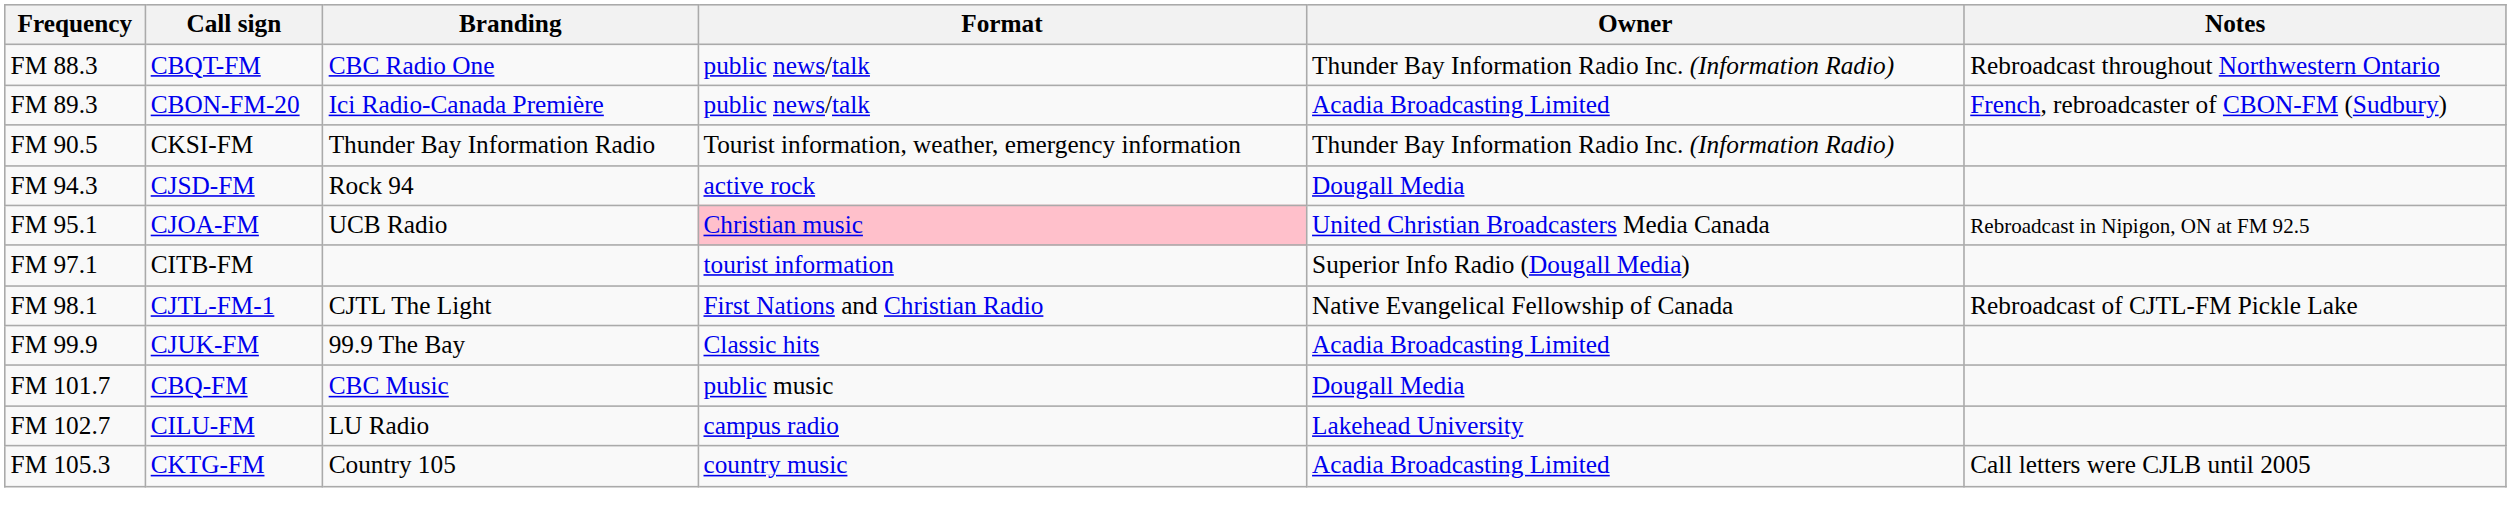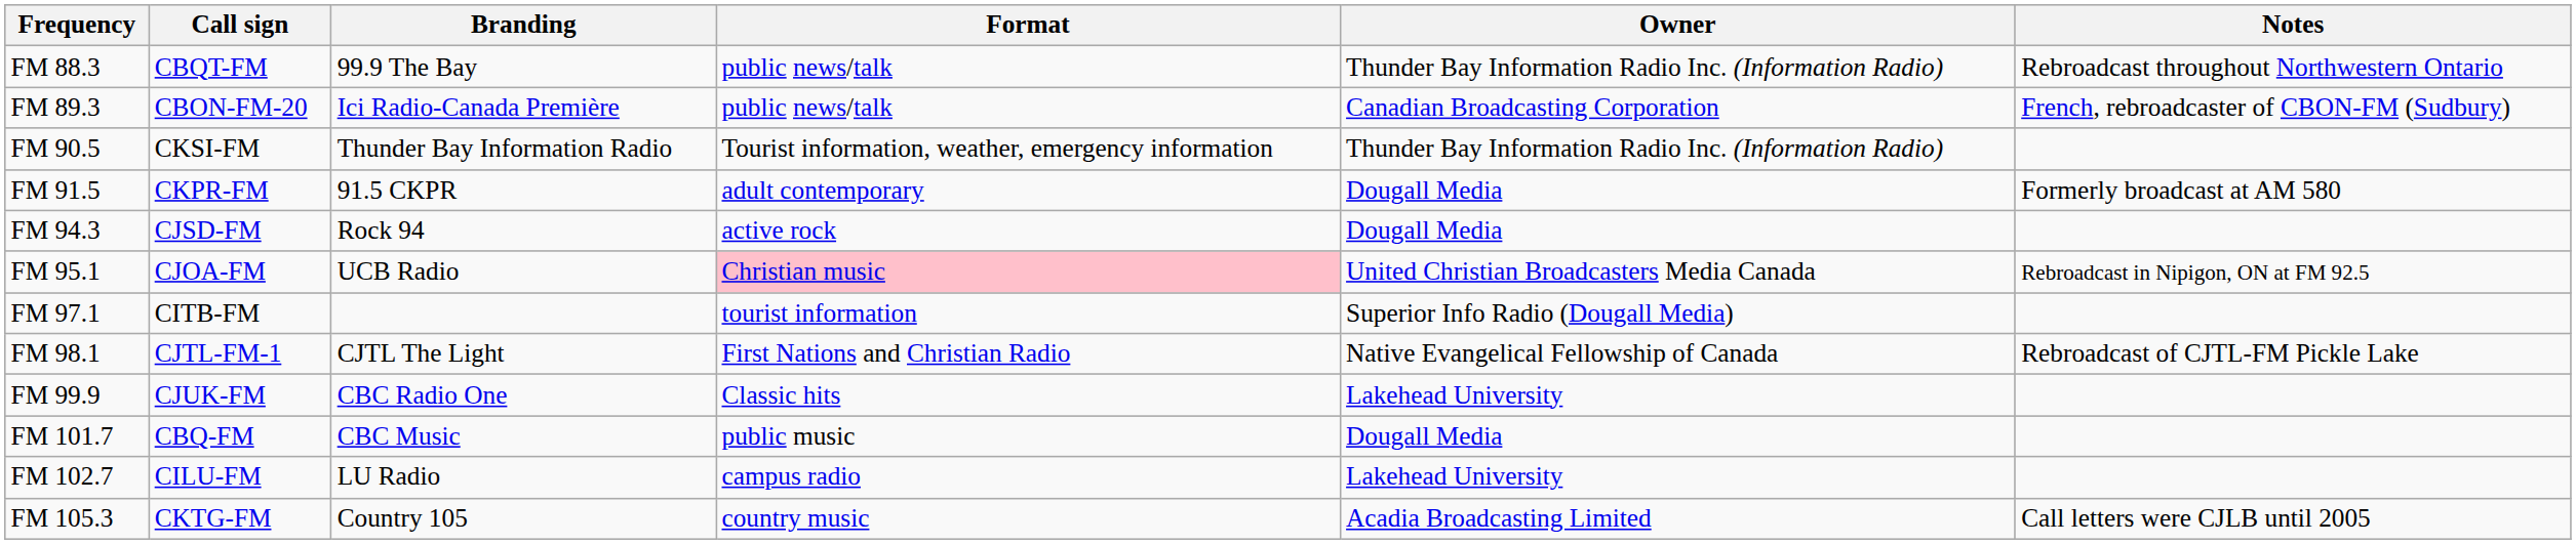 <table class="wikitable sortable" width="100%">
 <tr>
 <th>Frequency</th>
 <th>Call sign</th>
 <th>Branding</th>
 <th>Format</th>
 <th>Owner</th>
 <th>Notes</th>
 </tr>
 <tr>
 <td>FM 88.3</td>
 <td><a href='#'>CBQT-FM</a></td>
-<td><a href='#'>CBC Radio One</a></td>
+<td>99.9 The Bay</td>
 <td><a href='#'>public</a> <a href='#'>news</a>/<a href='#'>talk</a></td>
 <td>Thunder Bay Information Radio Inc. <em>(Information Radio)</em> </td>
 <td>Rebroadcast throughout <a href='#'>Northwestern Ontario</a></td>
 </tr>
 <tr>
 <td>FM 89.3</td>
 <td><a href='#'>CBON-FM-20</a></td>
 <td><a href='#'>Ici Radio-Canada Première</a></td>
 <td><a href='#'>public</a> <a href='#'>news</a>/<a href='#'>talk</a></td>
-<td><a href='#'>Acadia Broadcasting Limited</a></td>
+<td><a href='#'>Canadian Broadcasting Corporation</a></td>
 <td><a href='#'>French</a>, rebroadcaster of <a href='#'>CBON-FM</a> (<a href='#'>Sudbury</a>)</td>
 </tr>
 <tr>
 <td>FM 90.5</td>
 <td>CKSI-FM</td>
 <td>Thunder Bay Information Radio</td>
 <td>Tourist information, weather, emergency information</td>
 <td>Thunder Bay Information Radio Inc. <em>(Information Radio)</em> </td>
 <td></td>
+</tr>
+<tr>
+<td>FM 91.5</td>
+<td><a href='#'>CKPR-FM</a></td>
+<td>91.5 CKPR</td>
+<td><a href='#'>adult contemporary</a></td>
+<td><a href='#'>Dougall Media</a></td>
+<td>Formerly broadcast at AM 580</td>
 </tr>
 <tr>
 <td>FM 94.3</td>
 <td><a href='#'>CJSD-FM</a></td>
 <td>Rock 94</td>
 <td><a href='#'>active rock</a></td>
 <td><a href='#'>Dougall Media</a></td>
 <td></td>
 </tr>
 <tr>
 <td>FM 95.1</td>
 <td><a href='#'>CJOA-FM</a></td>
 <td>UCB Radio</td>
 <td style="background: pink;"><a href='#'>Christian music</a></td>
 <td><a href='#'>United Christian Broadcasters</a> Media Canada</td>
 <td><small>Rebroadcast in Nipigon, ON at FM 92.5 </small></td>
 </tr>
 <tr>
 <td>FM 97.1</td>
 <td>CITB-FM</td>
 <td></td>
 <td><a href='#'>tourist information</a></td>
 <td>Superior Info Radio (<a href='#'>Dougall Media</a>)</td>
 <td></td>
 </tr>
 <tr>
 <td>FM 98.1</td>
 <td><a href='#'>CJTL-FM-1</a></td>
 <td>CJTL The Light</td>
 <td><a href='#'>First Nations</a> and <a href='#'>Christian Radio</a></td>
 <td>Native Evangelical Fellowship of Canada</td>
 <td>Rebroadcast of CJTL-FM Pickle Lake</td>
 </tr>
 <tr>
 <td>FM 99.9</td>
 <td><a href='#'>CJUK-FM</a></td>
-<td>99.9 The Bay</td>
+<td><a href='#'>CBC Radio One</a></td>
 <td><a href='#'>Classic hits</a></td>
-<td><a href='#'>Acadia Broadcasting Limited</a></td>
+<td><a href='#'>Lakehead University</a></td>
 <td></td>
 </tr>
 <tr>
 <td>FM 101.7</td>
 <td><a href='#'>CBQ-FM</a></td>
 <td><a href='#'>CBC Music</a></td>
 <td><a href='#'>public</a> music</td>
 <td><a href='#'>Dougall Media</a></td>
 <td></td>
 </tr>
 <tr>
 <td>FM 102.7</td>
 <td><a href='#'>CILU-FM</a></td>
 <td>LU Radio</td>
 <td><a href='#'>campus radio</a></td>
 <td><a href='#'>Lakehead University</a></td>
 <td></td>
 </tr>
 <tr>
 <td>FM 105.3</td>
 <td><a href='#'>CKTG-FM</a></td>
 <td>Country 105</td>
 <td><a href='#'>country music</a></td>
 <td><a href='#'>Acadia Broadcasting Limited</a></td>
 <td>Call letters were CJLB until 2005</td>
 </tr>
 </table>
